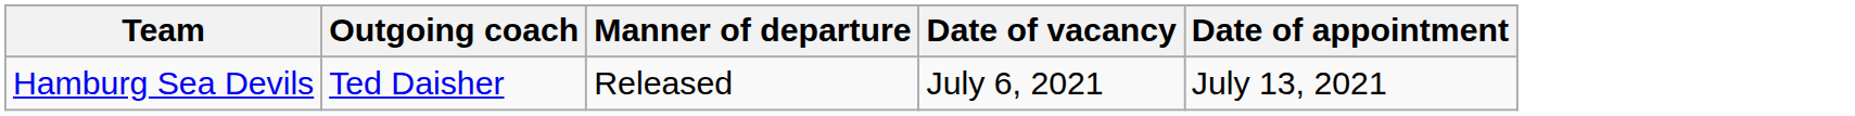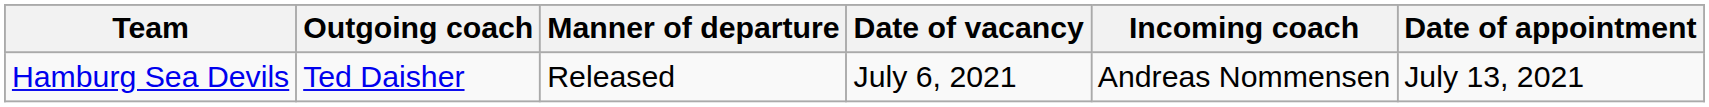 <table class="wikitable">
 <tr>
 <th>Team</th>
 <th>Outgoing coach</th>
 <th>Manner of departure</th>
 <th>Date of vacancy</th>
+<th>Incoming coach</th>
 <th>Date of appointment</th>
 </tr>
 <tr>
 <td><a href='#'>Hamburg Sea Devils</a></td>
 <td> <a href='#'>Ted Daisher</a></td>
 <td>Released</td>
 <td>July 6, 2021</td>
+<td> Andreas Nommensen</td>
 <td>July 13, 2021</td>
 </tr>
 </table>
